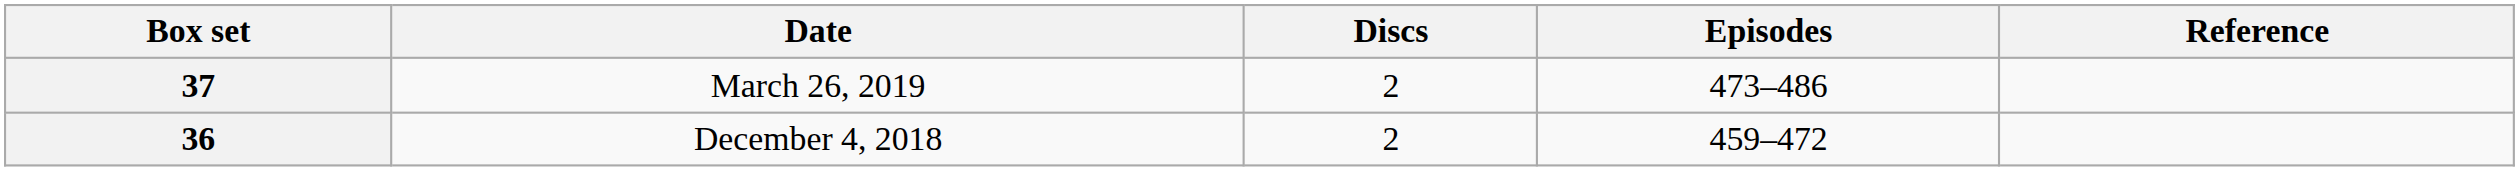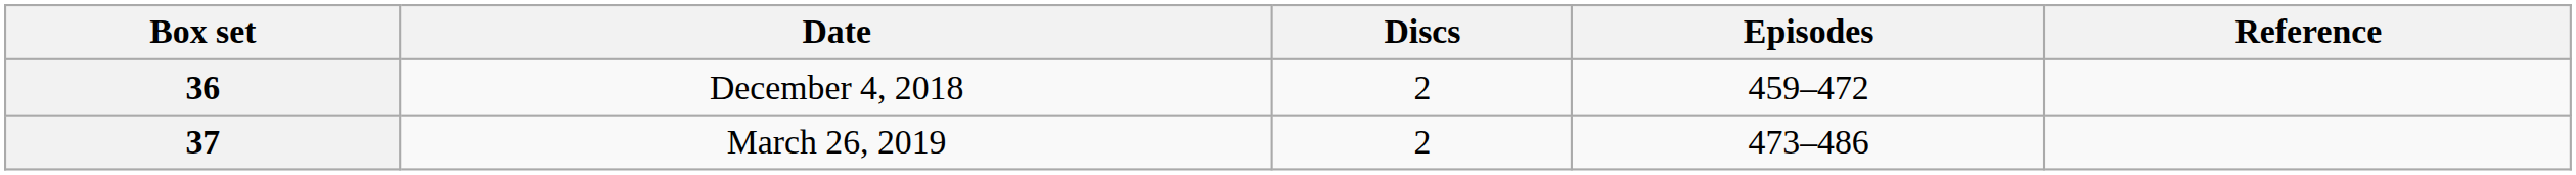 <table class="wikitable" style="text-align: center; width: 60%;">
 <tr>
 <th scope="col" 175px;>Box set</th>
 <th scope="col" 125px;>Date</th>
 <th scope="col">Discs</th>
 <th scope="col">Episodes</th>
 <th scope="col">Reference</th>
 </tr>
 <tr>
+<th scope="row">36</th>
+<td>December 4, 2018</td>
+<td>2</td>
+<td>459–472</td>
+<td></td>
+</tr>
+<tr>
 <th scope="row">37</th>
 <td>March 26, 2019</td>
 <td>2</td>
 <td>473–486</td>
 <td></td>
 </tr>
-<tr>
-<th scope="row">36</th>
-<td>December 4, 2018</td>
-<td>2</td>
-<td>459–472</td>
-<td></td>
-</tr>
 </table>
